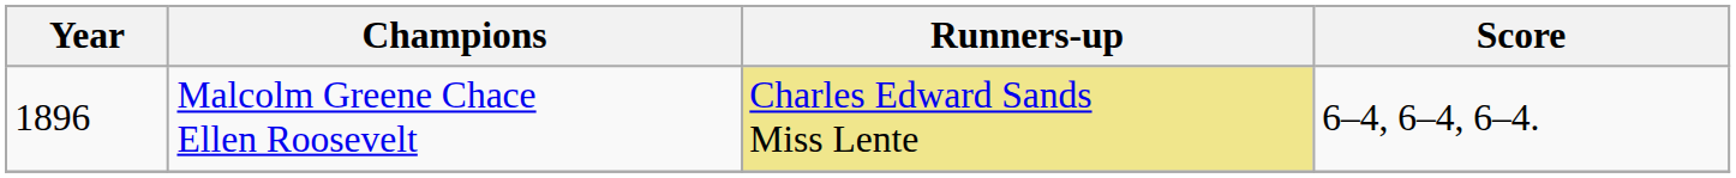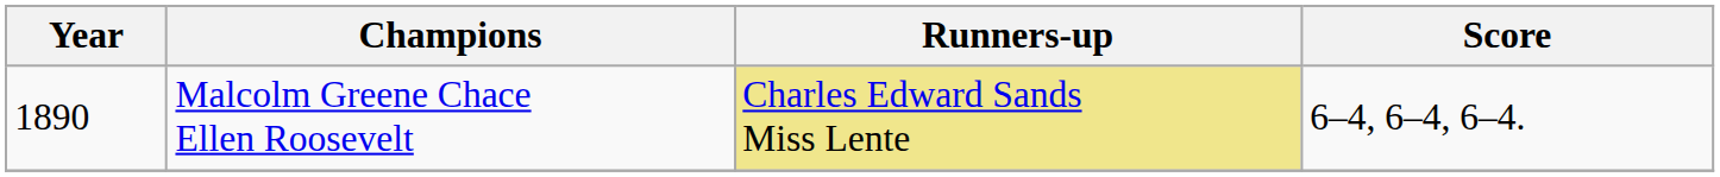 <table class="wikitable" style="font-size:98%;">
 <tr>
 <th style="width:60px;">Year</th>
 <th style="width:230px;">Champions</th>
 <th style="width:230px;">Runners-up</th>
 <th style="width:165px;">Score</th>
 </tr>
 <tr>
-<td>1896</td>
+<td>1890</td>
 <td> <a href='#'>Malcolm Greene Chace</a><br> <a href='#'>Ellen Roosevelt</a></td>
 <td style="background: khaki;"> <a href='#'>Charles Edward Sands</a><br> Miss Lente</td>
 <td>6–4, 6–4, 6–4.</td>
 </tr>
 <tr>
 </tr>
 </table>
